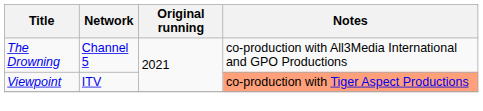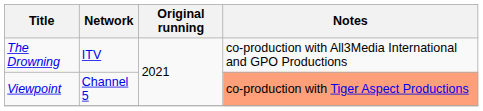 <table class="wikitable sortable">
 <tr>
 <th>Title</th>
 <th>Network</th>
 <th>Original running</th>
 <th>Notes</th>
 </tr>
 <tr>
 <td><em><a href='#'>The Drowning</a></em></td>
-<td><a href='#'>Channel 5</a></td>
+<td><a href='#'>ITV</a></td>
 <td rowspan="2">2021</td>
 <td>co-production with All3Media International and GPO Productions</td>
 </tr>
 <tr>
 <td><em><a href='#'>Viewpoint</a></em></td>
-<td><a href='#'>ITV</a></td>
+<td><a href='#'>Channel 5</a></td>
 <td style="background: lightsalmon;">co-production with <a href='#'>Tiger Aspect Productions</a></td>
 </tr>
 <tr>
 </tr>
 </table>
